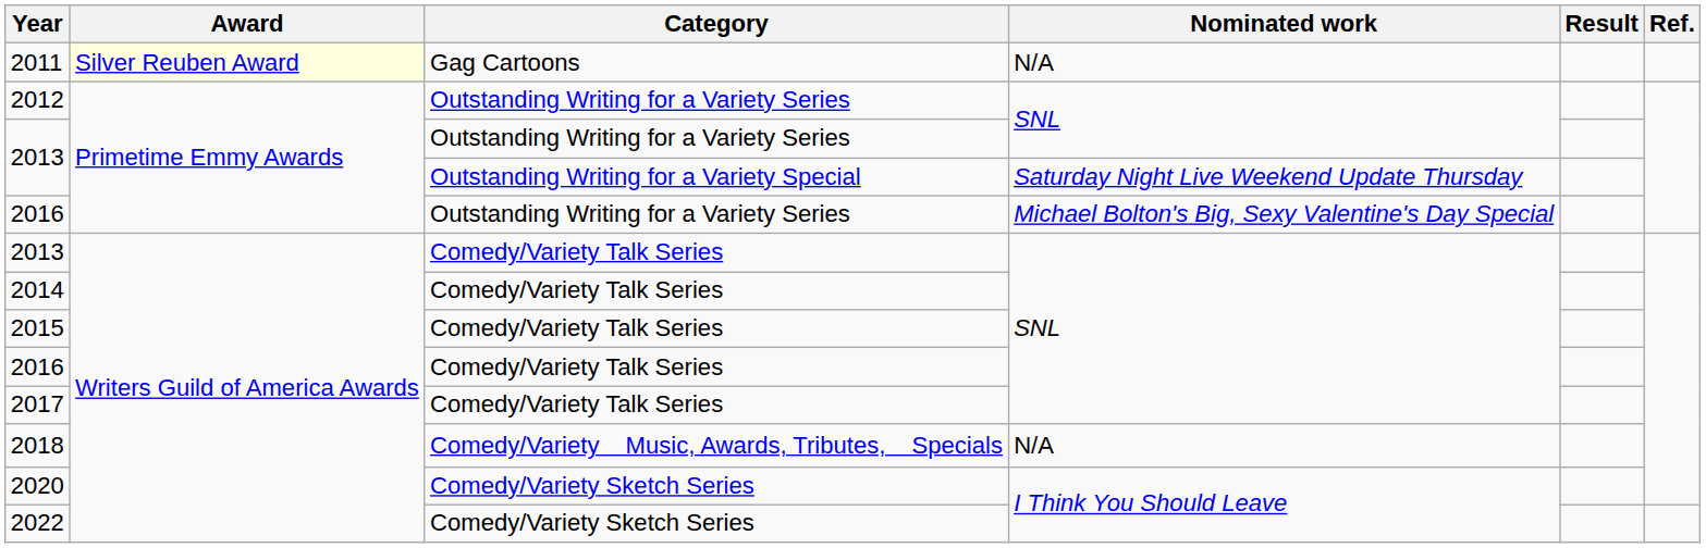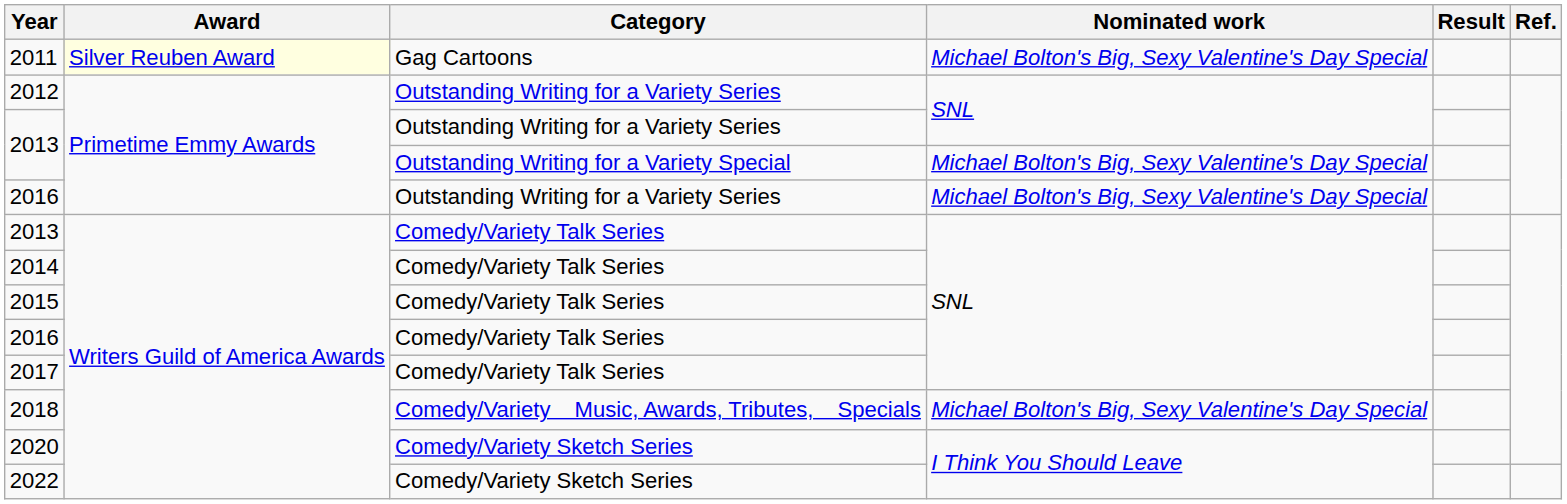 <table class="wikitable sortable">
 <tr>
 <th>Year</th>
 <th>Award</th>
 <th>Category</th>
 <th>Nominated work</th>
 <th>Result</th>
 <th>Ref.</th>
 </tr>
 <tr>
 <td>2011</td>
 <td style="background: lightyellow;"><a href='#'>Silver Reuben Award</a></td>
 <td>Gag Cartoons</td>
-<td>N/A</td>
+<td><em><a href='#'>Michael Bolton's Big, Sexy Valentine's Day Special</a></em></td>
 <td></td>
 <td></td>
 </tr>
 <tr>
 <td>2012</td>
 <td rowspan="4"><a href='#'>Primetime Emmy Awards</a></td>
 <td><a href='#'>Outstanding Writing for a Variety Series</a></td>
 <td rowspan="2"><em><a href='#'>SNL</a></em></td>
 <td></td>
 <td rowspan="4"></td>
 </tr>
 <tr>
 <td rowspan="2">2013</td>
 <td>Outstanding Writing for a Variety Series</td>
 <td></td>
 </tr>
 <tr>
 <td><a href='#'>Outstanding Writing for a Variety Special</a></td>
-<td><em><a href='#'>Saturday Night Live Weekend Update Thursday</a></em></td>
+<td><em><a href='#'>Michael Bolton's Big, Sexy Valentine's Day Special</a></em></td>
 <td></td>
 </tr>
 <tr>
 <td>2016</td>
 <td>Outstanding Writing for a Variety Series</td>
 <td><em><a href='#'>Michael Bolton's Big, Sexy Valentine's Day Special</a></em></td>
 <td></td>
 </tr>
 <tr>
 <td>2013</td>
 <td rowspan="8"><a href='#'>Writers Guild of America Awards</a></td>
 <td><a href='#'>Comedy/Variety Talk Series</a></td>
 <td rowspan="5"><em>SNL</em></td>
 <td></td>
 <td rowspan="7"></td>
 </tr>
 <tr>
 <td>2014</td>
 <td>Comedy/Variety Talk Series</td>
 <td></td>
 </tr>
 <tr>
 <td>2015</td>
 <td>Comedy/Variety Talk Series</td>
 <td></td>
 </tr>
 <tr>
 <td>2016</td>
 <td>Comedy/Variety Talk Series</td>
 <td></td>
 </tr>
 <tr>
 <td>2017</td>
 <td>Comedy/Variety Talk Series</td>
 <td></td>
 </tr>
 <tr>
 <td>2018</td>
 <td><a href='#'>Comedy/Variety Music, Awards, Tributes, Specials</a></td>
-<td>N/A</td>
+<td><em><a href='#'>Michael Bolton's Big, Sexy Valentine's Day Special</a></em></td>
 <td></td>
 </tr>
 <tr>
 <td>2020</td>
 <td><a href='#'>Comedy/Variety Sketch Series</a></td>
 <td rowspan="2"><em><a href='#'>I Think You Should Leave</a></em></td>
 <td></td>
 </tr>
 <tr>
 <td>2022</td>
 <td>Comedy/Variety Sketch Series</td>
 <td></td>
 <td></td>
 </tr>
 </table>
